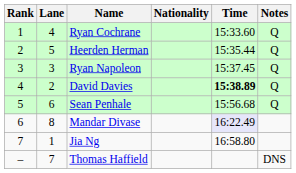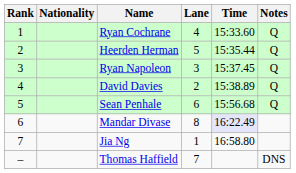 <table class="wikitable sortable" style="text-align:center">
 <tr>
 <th>Rank</th>
+<th>Nationality</th>
+<th>Name</th>
 <th>Lane</th>
-<th>Name</th>
-<th>Nationality</th>
 <th>Time</th>
 <th>Notes</th>
 </tr>
 <tr bgcolor=ccffcc>
 <td>1</td>
+<td align=left></td>
+<td align=left><a href='#'>Ryan Cochrane</a></td>
 <td>4</td>
-<td align=left><a href='#'>Ryan Cochrane</a></td>
-<td align=left></td>
 <td>15:33.60</td>
 <td>Q</td>
 </tr>
 <tr bgcolor=ccffcc>
 <td>2</td>
+<td align=left></td>
+<td align=left><a href='#'>Heerden Herman</a></td>
 <td>5</td>
-<td align=left><a href='#'>Heerden Herman</a></td>
-<td align=left></td>
 <td>15:35.44</td>
 <td>Q</td>
 </tr>
 <tr bgcolor=ccffcc>
 <td>3</td>
+<td align=left></td>
+<td align=left><a href='#'>Ryan Napoleon</a></td>
 <td>3</td>
-<td align=left><a href='#'>Ryan Napoleon</a></td>
-<td align=left></td>
 <td>15:37.45</td>
 <td>Q</td>
 </tr>
 <tr bgcolor=ccffcc>
 <td>4</td>
+<td align=left></td>
+<td align=left><a href='#'>David Davies</a></td>
 <td>2</td>
-<td align=left><a href='#'>David Davies</a></td>
-<td align=left></td>
-<td><strong>15:38.89</strong></td>
+<td>15:38.89</td>
 <td>Q</td>
 </tr>
 <tr bgcolor=ccffcc>
 <td>5</td>
+<td align=left></td>
+<td align=left><a href='#'>Sean Penhale</a></td>
 <td>6</td>
-<td align=left><a href='#'>Sean Penhale</a></td>
-<td align=left></td>
 <td>15:56.68</td>
 <td>Q</td>
 </tr>
 <tr>
 <td>6</td>
+<td align=left></td>
+<td align=left><a href='#'>Mandar Divase</a></td>
 <td>8</td>
-<td align=left><a href='#'>Mandar Divase</a></td>
-<td align=left></td>
 <td style="background: lavender;">16:22.49</td>
 <td></td>
 </tr>
 <tr>
 <td>7</td>
+<td align=left></td>
+<td align=left><a href='#'>Jia Ng</a></td>
 <td>1</td>
-<td align=left><a href='#'>Jia Ng</a></td>
-<td align=left></td>
 <td>16:58.80</td>
 <td></td>
 </tr>
 <tr>
 <td>–</td>
+<td align=left></td>
+<td align=left><a href='#'>Thomas Haffield</a></td>
 <td>7</td>
-<td align=left><a href='#'>Thomas Haffield</a></td>
-<td align=left></td>
 <td></td>
 <td>DNS</td>
 </tr>
 </table>
